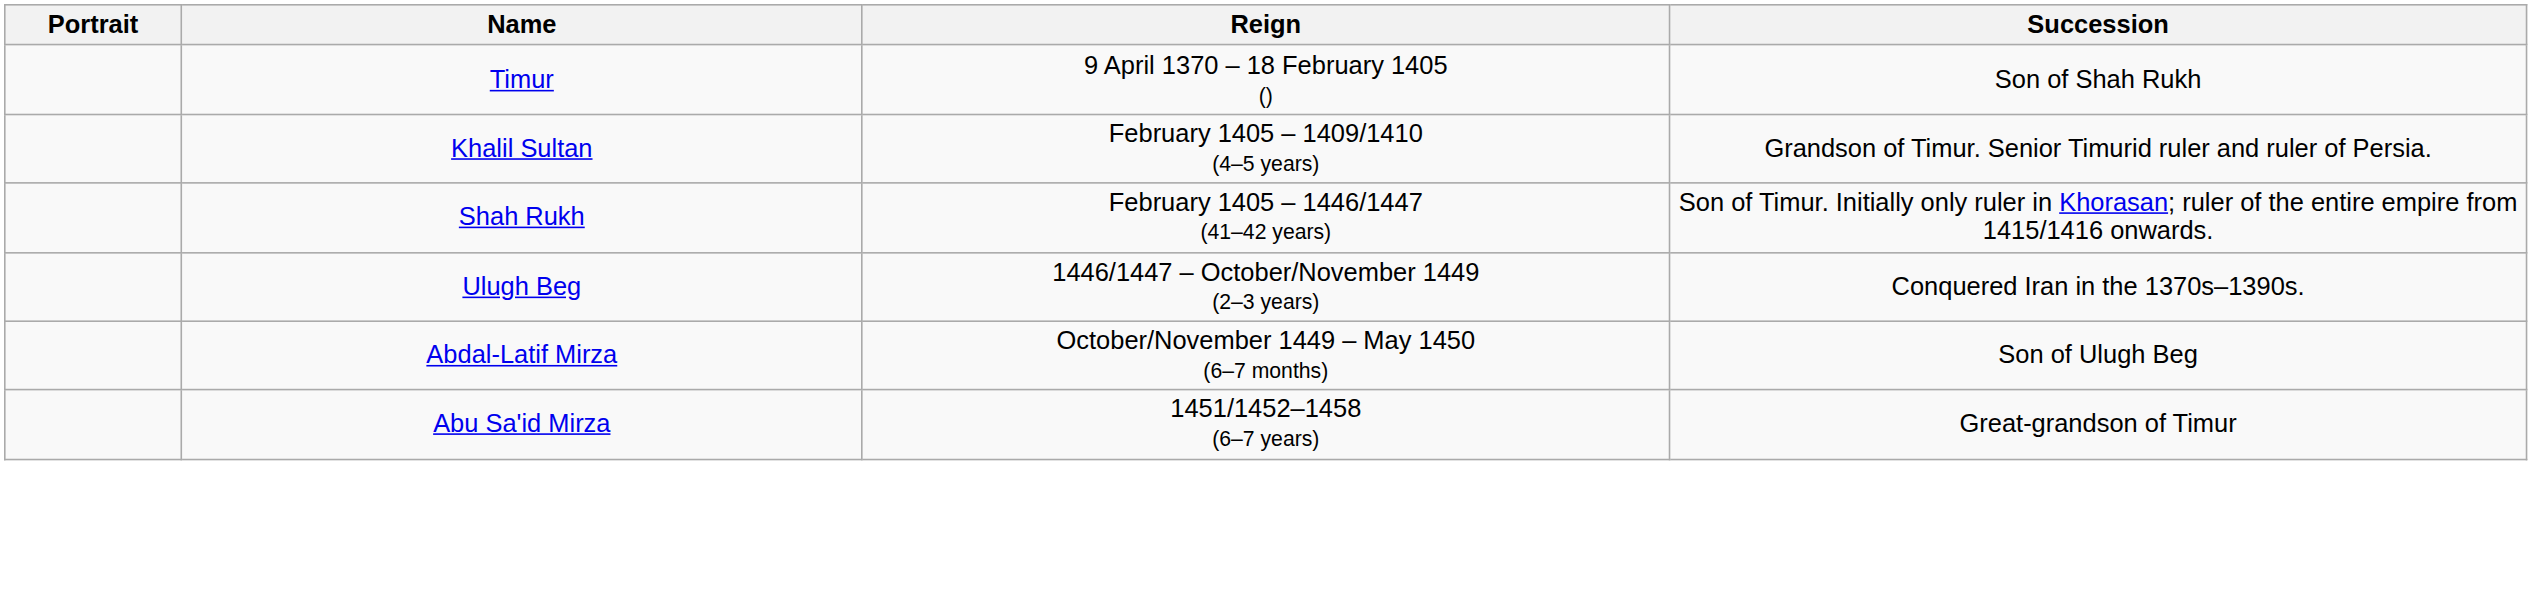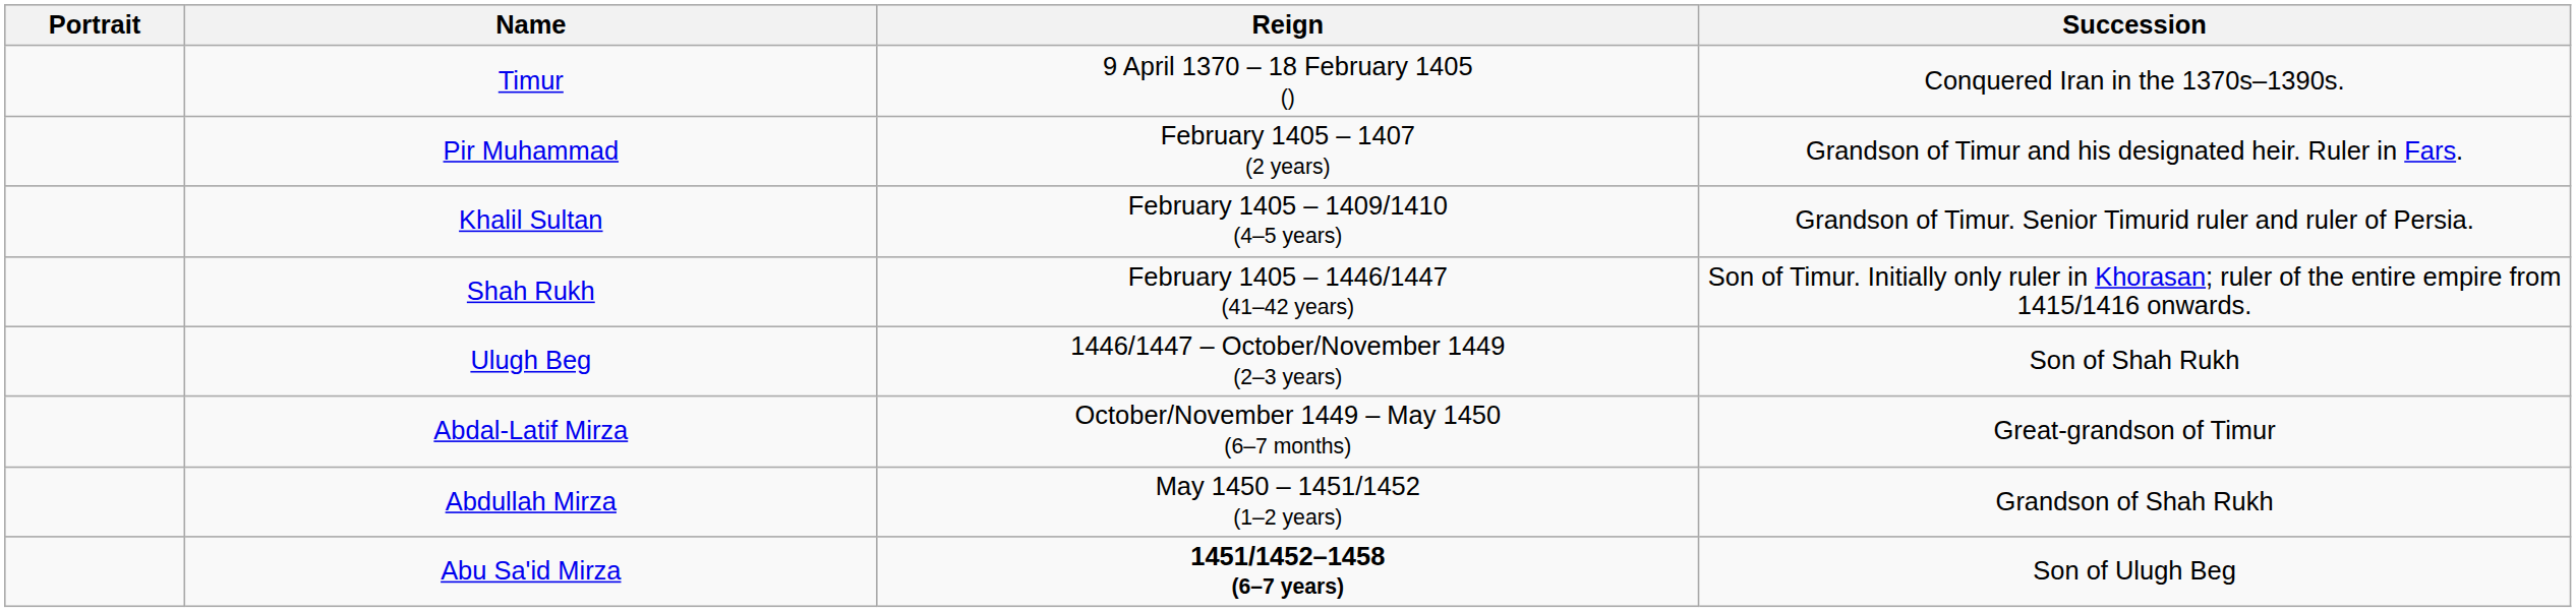 <table class="wikitable" style="text-align:center; width:80%;">
 <tr>
 <th width="7%">Portrait</th>
 <th width="27%">Name</th>
 <th width="32%">Reign</th>
 <th width="34%">Succession</th>
 </tr>
 <tr>
 <td></td>
 <td><a href='#'>Timur</a></td>
 <td>9 April 1370 – 18 February 1405<br><small>()</small></td>
-<td>Son of Shah Rukh</td>
+<td>Conquered Iran in the 1370s–1390s.</td>
+</tr>
+<tr>
+<td></td>
+<td><a href='#'>Pir Muhammad</a></td>
+<td>February 1405 – 1407<br><small>(2 years)</small></td>
+<td>Grandson of Timur and his designated heir. Ruler in <a href='#'>Fars</a>.</td>
 </tr>
 <tr>
 <td></td>
 <td><a href='#'>Khalil Sultan</a></td>
 <td>February 1405 – 1409/1410<br><small>(4–5 years)</small></td>
 <td>Grandson of Timur. Senior Timurid ruler and ruler of Persia.</td>
 </tr>
 <tr>
 <td></td>
 <td><a href='#'>Shah Rukh</a></td>
 <td>February 1405 – 1446/1447<br><small>(41–42 years)</small></td>
 <td>Son of Timur. Initially only ruler in <a href='#'>Khorasan</a>; ruler of the entire empire from 1415/1416 onwards.</td>
 </tr>
 <tr>
 <td></td>
 <td><a href='#'>Ulugh Beg</a></td>
 <td>1446/1447 – October/November 1449<br><small>(2–3 years)</small></td>
-<td>Conquered Iran in the 1370s–1390s.</td>
+<td>Son of Shah Rukh</td>
 </tr>
 <tr>
 <td></td>
 <td><a href='#'>Abdal-Latif Mirza</a></td>
 <td>October/November 1449 – May 1450<br><small>(6–7 months)</small></td>
-<td>Son of Ulugh Beg</td>
+<td>Great-grandson of Timur</td>
+</tr>
+<tr>
+<td></td>
+<td><a href='#'>Abdullah Mirza</a></td>
+<td>May 1450 – 1451/1452<br><small>(1–2 years)</small></td>
+<td>Grandson of Shah Rukh</td>
 </tr>
 <tr>
 <td></td>
 <td><a href='#'>Abu Sa'id Mirza</a></td>
-<td>1451/1452–1458<br><small>(6–7 years)</small></td>
-<td>Great-grandson of Timur</td>
+<td><strong>1451/1452–1458<br><small>(6–7 years)</small></strong></td>
+<td>Son of Ulugh Beg</td>
 </tr>
 </table>
